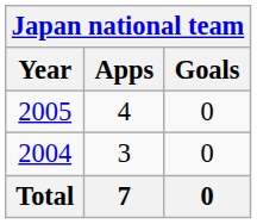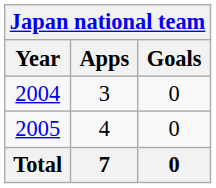 <table class="wikitable" style="text-align:center">
 <tr>
 <th colspan=3><a href='#'>Japan national team</a></th>
 </tr>
 <tr>
 <th>Year</th>
 <th>Apps</th>
 <th>Goals</th>
 </tr>
 <tr>
-<td><a href='#'>2005</a></td>
-<td>4</td>
+<td><a href='#'>2004</a></td>
+<td>3</td>
 <td>0</td>
 </tr>
 <tr>
-<td><a href='#'>2004</a></td>
-<td>3</td>
+<td><a href='#'>2005</a></td>
+<td>4</td>
 <td>0</td>
 </tr>
 <tr>
 <th>Total</th>
 <th>7</th>
 <th>0</th>
 </tr>
 </table>
